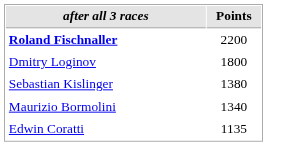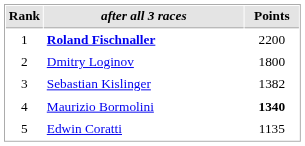 <table cellspacing="1" cellpadding="3" style="border:1px solid #aaa; font-size:86%;">
 <tr style="background:#e4e4e4;">
+<th style="border-bottom:1px solid #aaa; width:10px;">Rank</th>
 <th style="border-bottom:1px solid #aaa; width:200px;"><em>after all 3 races</em></th>
 <th style="border-bottom:1px solid #aaa; width:50px;">Points</th>
 </tr>
 <tr>
+<td align=center>1</td>
 <td> <strong><a href='#'>Roland Fischnaller</a></strong></td>
 <td align=center>2200</td>
 </tr>
 <tr>
+<td align=center>2</td>
 <td> <a href='#'>Dmitry Loginov</a></td>
 <td align=center>1800</td>
 </tr>
 <tr>
+<td align=center>3</td>
 <td> <a href='#'>Sebastian Kislinger</a></td>
-<td align=center>1380</td>
+<td align=center>1382</td>
 </tr>
 <tr>
+<td align=center>4</td>
 <td> <a href='#'>Maurizio Bormolini</a></td>
-<td align=center>1340</td>
+<td align=center><strong>1340</strong></td>
 </tr>
 <tr>
+<td align=center>5</td>
 <td> <a href='#'>Edwin Coratti</a></td>
 <td align=center>1135</td>
 </tr>
 </table>
